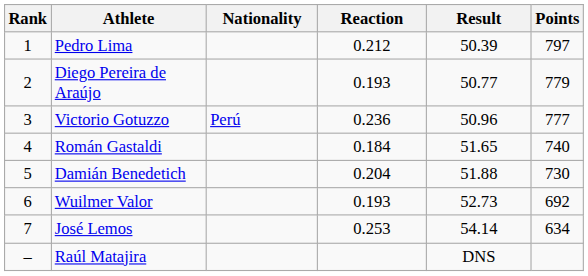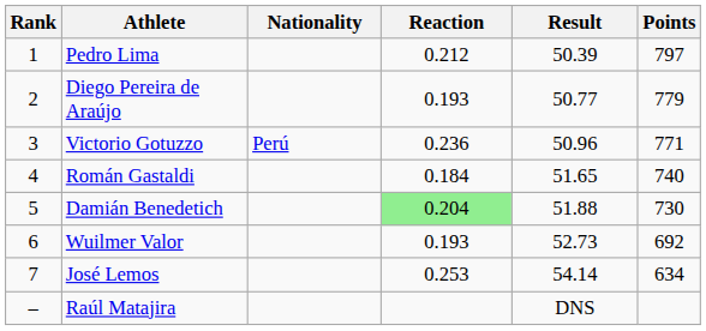 <table class="wikitable"  style="width:35em; font-size:95%; text-align:center;">
 <tr>
 <th>Rank</th>
 <th style="width:150px;">Athlete</th>
 <th width=100>Nationality</th>
 <th width=100>Reaction</th>
 <th width=100>Result</th>
 <th>Points</th>
 </tr>
 <tr>
 <td>1</td>
 <td align=left><a href='#'>Pedro Lima</a></td>
 <td align=left></td>
 <td>0.212</td>
 <td>50.39</td>
 <td>797</td>
 </tr>
 <tr>
 <td>2</td>
 <td align=left><a href='#'>Diego Pereira de Araújo</a></td>
 <td align=left></td>
 <td>0.193</td>
 <td>50.77</td>
 <td>779</td>
 </tr>
 <tr>
 <td>3</td>
 <td align=left><a href='#'>Victorio Gotuzzo</a></td>
 <td align=left> <a href='#'>Perú</a></td>
 <td>0.236</td>
 <td>50.96</td>
-<td>777</td>
+<td>771</td>
 </tr>
 <tr>
 <td>4</td>
 <td align=left><a href='#'>Román Gastaldi</a></td>
 <td align=left></td>
 <td>0.184</td>
 <td>51.65</td>
 <td>740</td>
 </tr>
 <tr>
 <td>5</td>
 <td align=left><a href='#'>Damián Benedetich</a></td>
 <td align=left></td>
-<td>0.204</td>
+<td style="background: lightgreen;">0.204</td>
 <td>51.88</td>
 <td>730</td>
 </tr>
 <tr>
 <td>6</td>
 <td align=left><a href='#'>Wuilmer Valor</a></td>
 <td align=left></td>
 <td>0.193</td>
 <td>52.73</td>
 <td>692</td>
 </tr>
 <tr>
 <td>7</td>
 <td align=left><a href='#'>José Lemos</a></td>
 <td align=left></td>
 <td>0.253</td>
 <td>54.14</td>
 <td>634</td>
 </tr>
 <tr>
 <td>–</td>
 <td align=left><a href='#'>Raúl Matajira</a></td>
 <td align=left></td>
 <td></td>
 <td>DNS</td>
 <td></td>
 </tr>
 </table>
